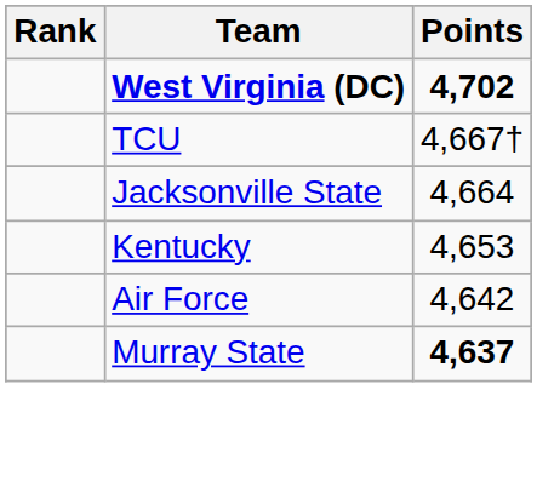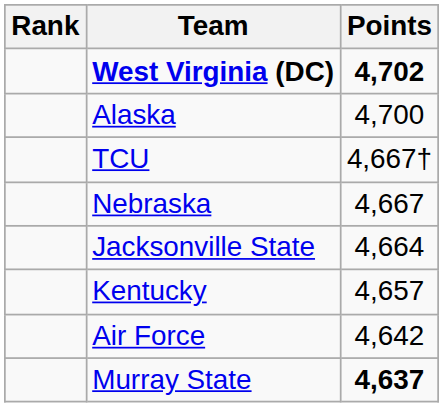 <table class="wikitable sortable" style="text-align:center">
 <tr>
 <th>Rank</th>
 <th>Team</th>
 <th>Points</th>
 </tr>
 <tr>
 <td></td>
 <td align=left><strong><a href='#'>West Virginia</a></strong> <strong>(DC)</strong></td>
 <td><strong>4,702</strong></td>
 </tr>
 <tr>
 <td></td>
+<td align=left><a href='#'>Alaska</a></td>
+<td>4,700</td>
+</tr>
+<tr>
+<td></td>
 <td align=left><a href='#'>TCU</a></td>
 <td>4,667†</td>
+</tr>
+<tr>
+<td></td>
+<td align=left><a href='#'>Nebraska</a></td>
+<td>4,667</td>
 </tr>
 <tr>
 <td></td>
 <td align=left><a href='#'>Jacksonville State</a></td>
 <td>4,664</td>
 </tr>
 <tr>
 <td></td>
 <td align=left><a href='#'>Kentucky</a></td>
-<td>4,653</td>
+<td>4,657</td>
 </tr>
 <tr>
 <td></td>
 <td align=left><a href='#'>Air Force</a></td>
 <td>4,642</td>
 </tr>
 <tr>
 <td></td>
 <td align=left><a href='#'>Murray State</a></td>
 <td><strong>4,637</strong></td>
 </tr>
 </table>
